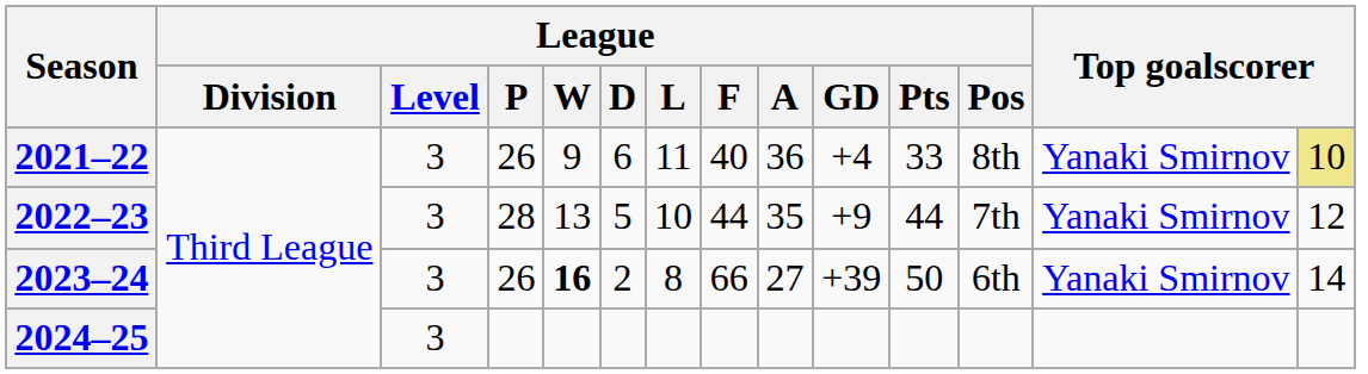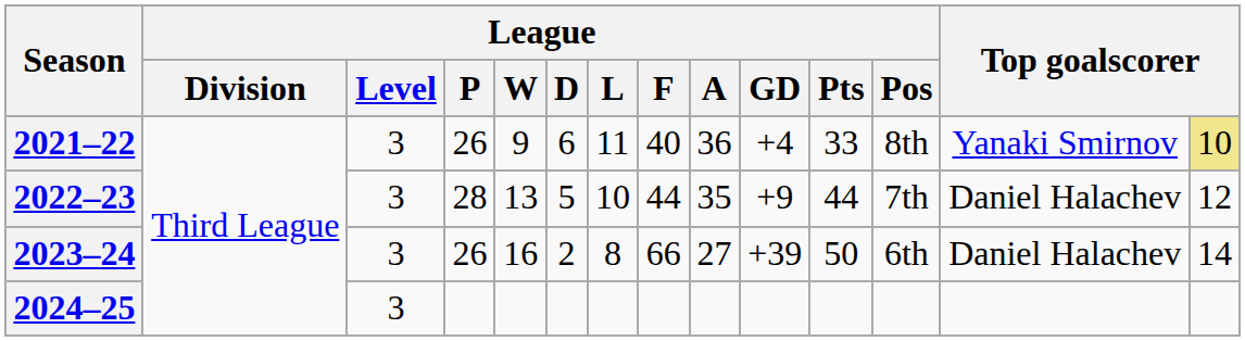 <table class="wikitable plainrowheaders sortable" style="text-align: center">
 <tr>
 <th rowspan=2>Season</th>
 <th colspan=11>League</th>
 <th rowspan=2 colspan=2>Top goalscorer</th>
 </tr>
 <tr>
 <th scope=col>Division</th>
 <th scope=col><a href='#'>Level</a></th>
 <th scope=col>P</th>
 <th scope=col>W</th>
 <th scope=col>D</th>
 <th scope=col>L</th>
 <th scope=col>F</th>
 <th scope=col>A</th>
 <th scope=col>GD</th>
 <th scope=col>Pts</th>
 <th scope=col data-sort-type="number">Pos</th>
 </tr>
 <tr>
 <th scope=row rowspan=1><a href='#'>2021–22</a></th>
 <td rowspan=4><a href='#'>Third League</a></td>
 <td rowspan=1>3</td>
 <td rowspan=1>26</td>
 <td rowspan=1>9</td>
 <td rowspan=1>6</td>
 <td rowspan=1>11</td>
 <td rowspan=1>40</td>
 <td rowspan=1>36</td>
 <td rowspan=1>+4</td>
 <td rowspan=1>33</td>
 <td rowspan=1>8th</td>
 <td rowspan=1> <a href='#'>Yanaki Smirnov</a></td>
 <td rowspan=1 style="background: khaki;">10</td>
 </tr>
 <tr>
 <th scope=row rowspan=1><a href='#'>2022–23</a></th>
 <td rowspan=1>3</td>
 <td rowspan=1>28</td>
 <td rowspan=1>13</td>
 <td rowspan=1>5</td>
 <td rowspan=1>10</td>
 <td rowspan=1>44</td>
 <td rowspan=1>35</td>
 <td rowspan=1>+9</td>
 <td rowspan=1>44</td>
 <td rowspan=1>7th</td>
-<td rowspan=1> <a href='#'>Yanaki Smirnov</a></td>
+<td rowspan=1> Daniel Halachev</td>
 <td rowspan=1>12</td>
 </tr>
 <tr>
 <th scope=row rowspan=1><a href='#'>2023–24</a></th>
 <td rowspan=1>3</td>
 <td rowspan=1>26</td>
-<td rowspan=1><strong>16</strong></td>
+<td rowspan=1>16</td>
 <td rowspan=1>2</td>
 <td rowspan=1>8</td>
 <td rowspan=1>66</td>
 <td rowspan=1>27</td>
 <td rowspan=1>+39</td>
 <td rowspan=1>50</td>
 <td rowspan=1>6th</td>
-<td rowspan=1> <a href='#'>Yanaki Smirnov</a></td>
+<td rowspan=1> Daniel Halachev</td>
 <td rowspan=1>14</td>
 </tr>
 <tr>
 <th scope=row rowspan=1><a href='#'>2024–25</a></th>
 <td rowspan=1>3</td>
 <td rowspan=1></td>
 <td rowspan=1></td>
 <td rowspan=1></td>
 <td rowspan=1></td>
 <td rowspan=1></td>
 <td rowspan=1></td>
 <td rowspan=1></td>
 <td rowspan=1></td>
 <td rowspan=1></td>
 <td rowspan=1></td>
 <td rowspan=1></td>
 </tr>
 <tr>
 </tr>
 </table>
